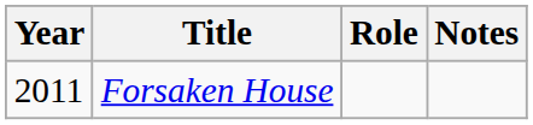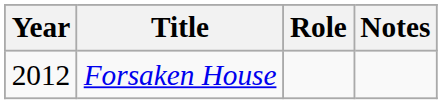 <table class="wikitable sortable" >
 <tr>
 <th>Year</th>
 <th>Title</th>
 <th>Role</th>
 <th>Notes</th>
 </tr>
 <tr>
-<td>2011</td>
+<td>2012</td>
 <td><em><a href='#'>Forsaken House</a></em></td>
 <td></td>
 <td></td>
 </tr>
 </table>
